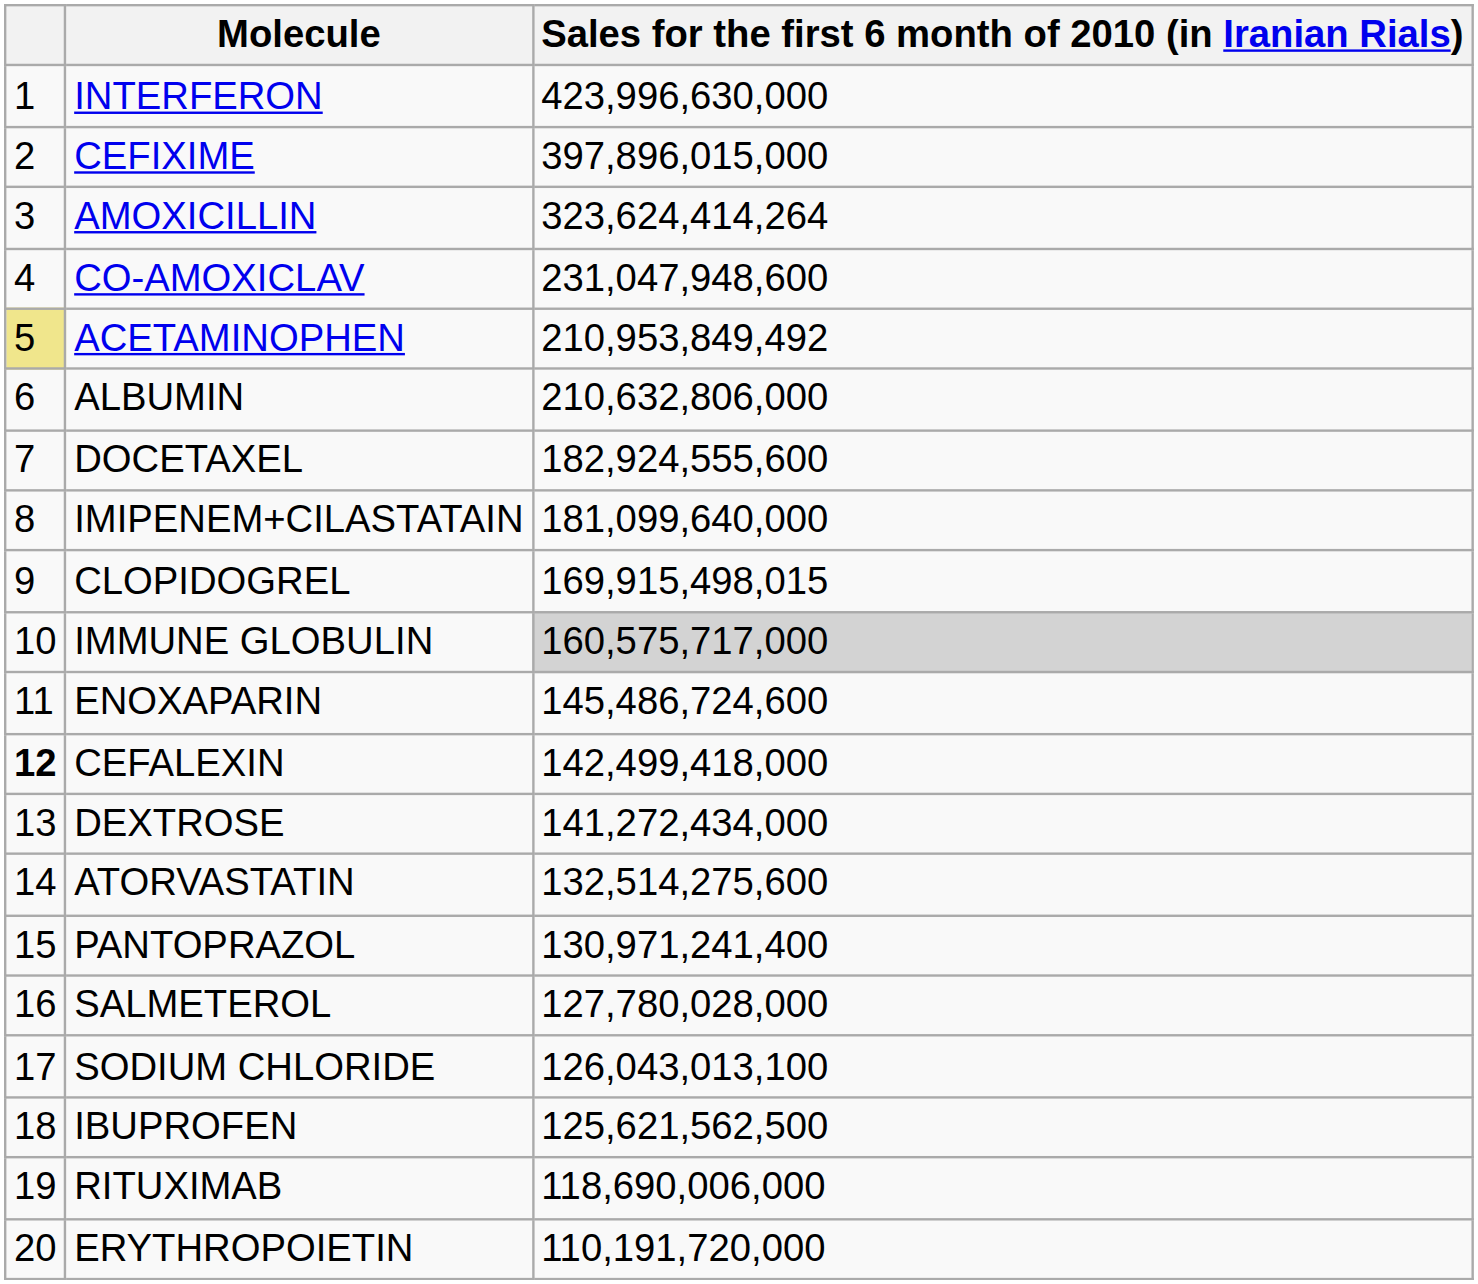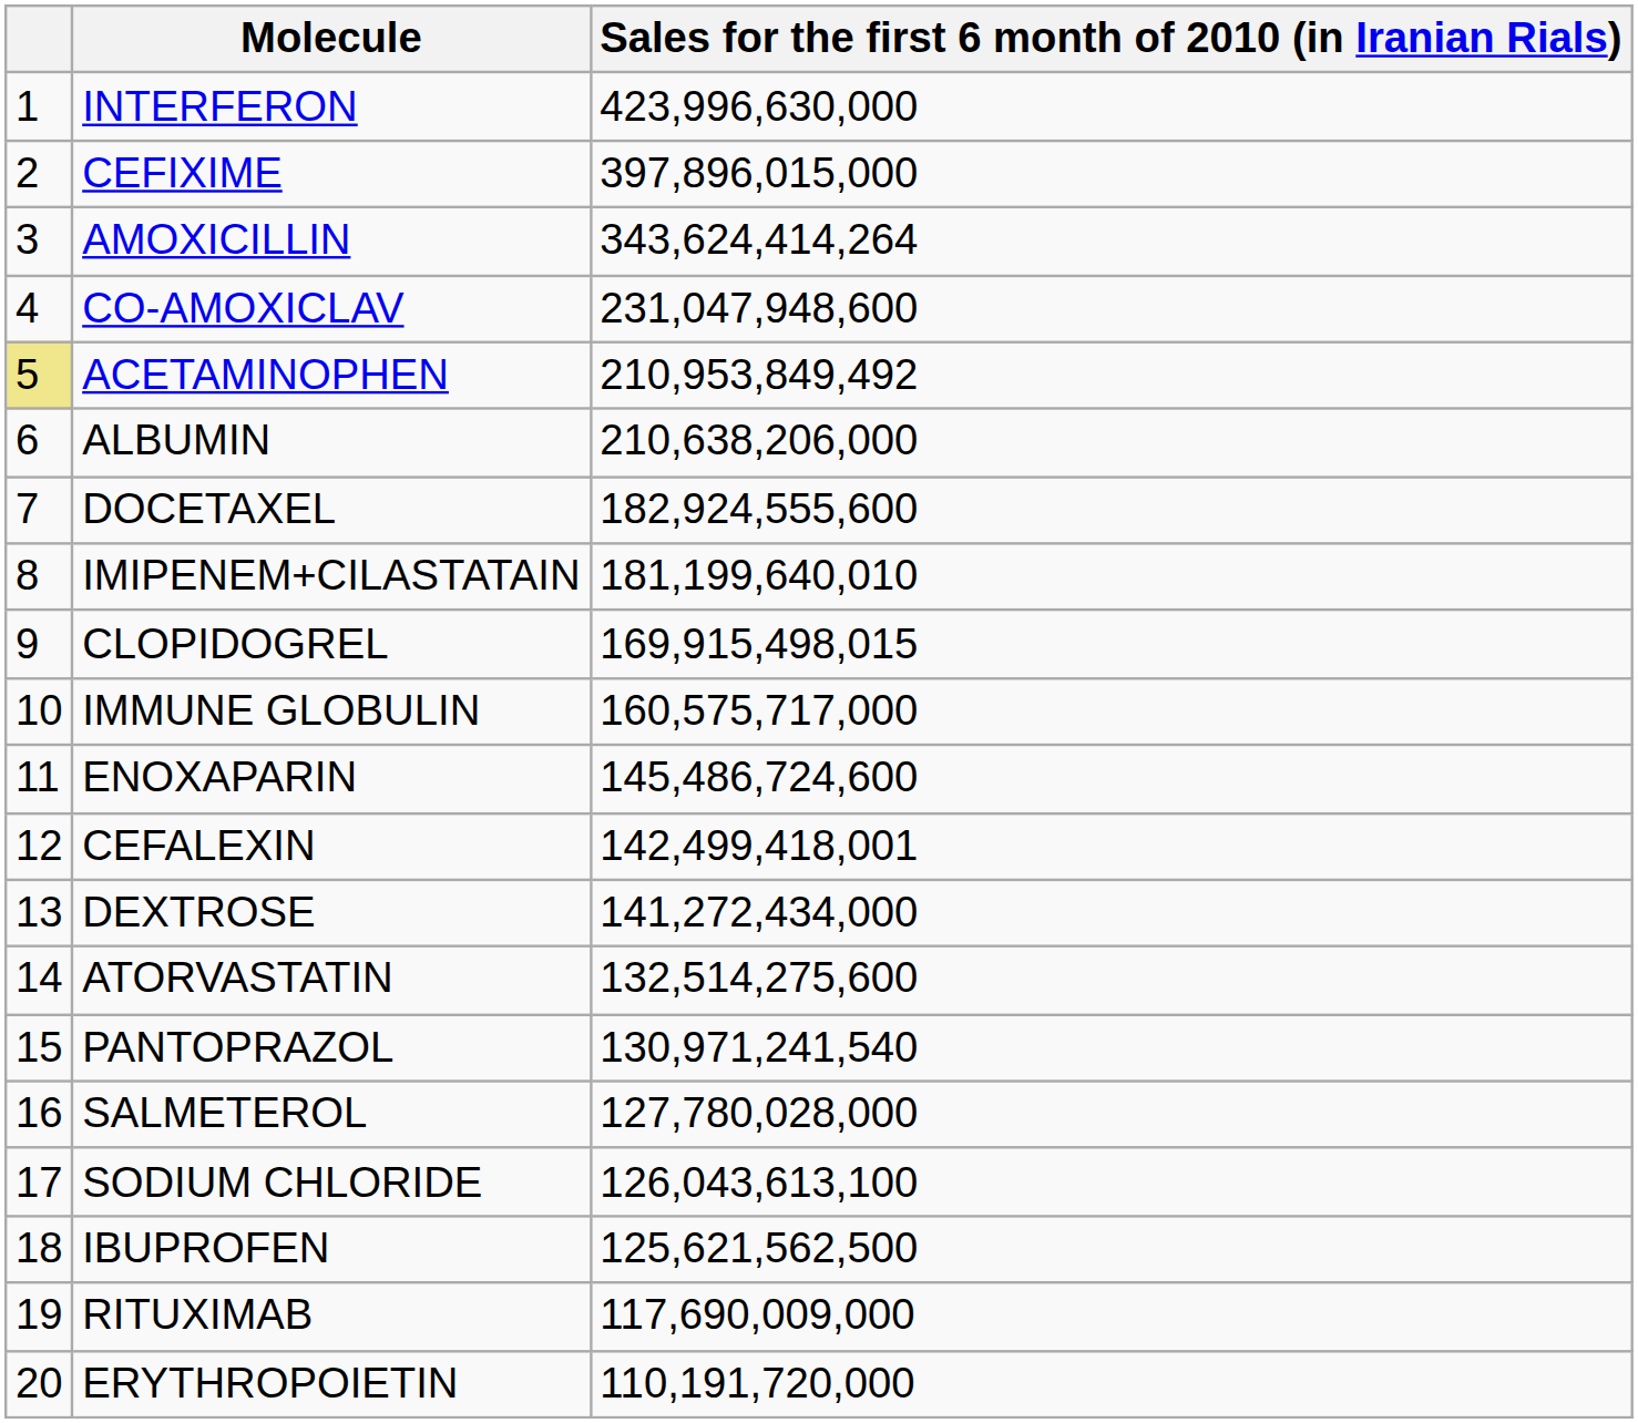 <table class="wikitable sortable">
 <tr>
 <th></th>
 <th>Molecule</th>
 <th>Sales for the first 6 month of 2010 (in <a href='#'>Iranian Rials</a>)</th>
 </tr>
 <tr>
 <td>1</td>
 <td><a href='#'>INTERFERON</a></td>
 <td>423,996,630,000</td>
 </tr>
 <tr>
 <td>2</td>
 <td><a href='#'>CEFIXIME</a></td>
 <td>397,896,015,000</td>
 </tr>
 <tr>
 <td>3</td>
 <td><a href='#'>AMOXICILLIN</a></td>
-<td>323,624,414,264</td>
+<td>343,624,414,264</td>
 </tr>
 <tr>
 <td>4</td>
 <td><a href='#'>CO-AMOXICLAV</a></td>
 <td>231,047,948,600</td>
 </tr>
 <tr>
 <td style="background: khaki;">5</td>
 <td><a href='#'>ACETAMINOPHEN</a></td>
 <td>210,953,849,492</td>
 </tr>
 <tr>
 <td>6</td>
 <td>ALBUMIN</td>
-<td>210,632,806,000</td>
+<td>210,638,206,000</td>
 </tr>
 <tr>
 <td>7</td>
 <td>DOCETAXEL</td>
 <td>182,924,555,600</td>
 </tr>
 <tr>
 <td>8</td>
 <td>IMIPENEM+CILASTATAIN</td>
-<td>181,099,640,000</td>
+<td>181,199,640,010</td>
 </tr>
 <tr>
 <td>9</td>
 <td>CLOPIDOGREL</td>
 <td>169,915,498,015</td>
 </tr>
 <tr>
 <td>10</td>
 <td>IMMUNE GLOBULIN</td>
-<td style="background: lightgrey;">160,575,717,000</td>
+<td>160,575,717,000</td>
 </tr>
 <tr>
 <td>11</td>
 <td>ENOXAPARIN</td>
 <td>145,486,724,600</td>
 </tr>
 <tr>
-<td><strong>12</strong></td>
+<td>12</td>
 <td>CEFALEXIN</td>
-<td>142,499,418,000</td>
+<td>142,499,418,001</td>
 </tr>
 <tr>
 <td>13</td>
 <td>DEXTROSE</td>
 <td>141,272,434,000</td>
 </tr>
 <tr>
 <td>14</td>
 <td>ATORVASTATIN</td>
 <td>132,514,275,600</td>
 </tr>
 <tr>
 <td>15</td>
 <td>PANTOPRAZOL</td>
-<td>130,971,241,400</td>
+<td>130,971,241,540</td>
 </tr>
 <tr>
 <td>16</td>
 <td>SALMETEROL</td>
 <td>127,780,028,000</td>
 </tr>
 <tr>
 <td>17</td>
 <td>SODIUM CHLORIDE</td>
-<td>126,043,013,100</td>
+<td>126,043,613,100</td>
 </tr>
 <tr>
 <td>18</td>
 <td>IBUPROFEN</td>
 <td>125,621,562,500</td>
 </tr>
 <tr>
 <td>19</td>
 <td>RITUXIMAB</td>
-<td>118,690,006,000</td>
+<td>117,690,009,000</td>
 </tr>
 <tr>
 <td>20</td>
 <td>ERYTHROPOIETIN</td>
 <td>110,191,720,000</td>
 </tr>
 </table>
